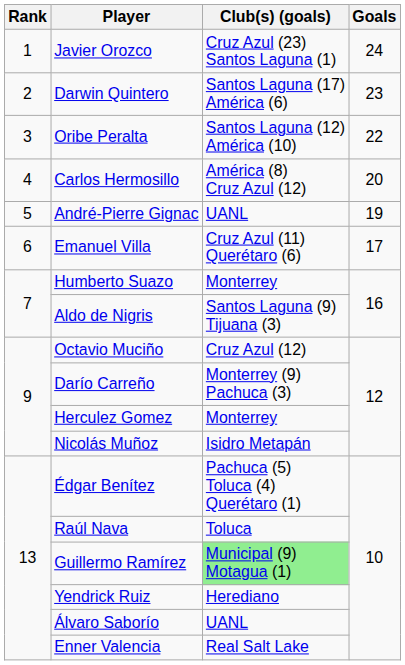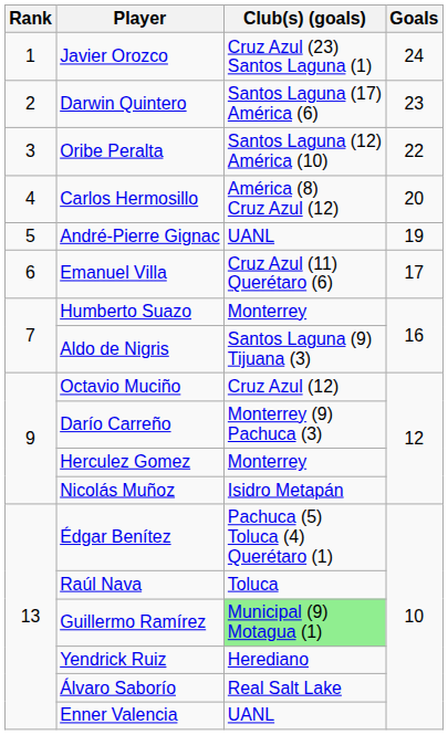 <table class="wikitable">
 <tr>
 <th>Rank</th>
 <th>Player</th>
 <th>Club(s) (goals)</th>
 <th>Goals</th>
 </tr>
 <tr>
 <td align=center>1</td>
 <td> <a href='#'>Javier Orozco</a></td>
 <td><a href='#'>Cruz Azul</a> (23)<br><a href='#'>Santos Laguna</a> (1)</td>
 <td align=center>24</td>
 </tr>
 <tr>
 <td align=center>2</td>
 <td> <a href='#'>Darwin Quintero</a></td>
 <td><a href='#'>Santos Laguna</a> (17)<br><a href='#'>América</a> (6)</td>
 <td align=center>23</td>
 </tr>
 <tr>
 <td align=center>3</td>
 <td> <a href='#'>Oribe Peralta</a></td>
 <td><a href='#'>Santos Laguna</a> (12)<br><a href='#'>América</a> (10)</td>
 <td align=center>22</td>
 </tr>
 <tr>
 <td align=center>4</td>
 <td> <a href='#'>Carlos Hermosillo</a></td>
 <td><a href='#'>América</a> (8)<br><a href='#'>Cruz Azul</a> (12)</td>
 <td align=center>20</td>
 </tr>
 <tr>
 <td align=center>5</td>
 <td> <a href='#'>André-Pierre Gignac</a></td>
 <td><a href='#'>UANL</a></td>
 <td align=center>19</td>
 </tr>
 <tr>
 <td align=center>6</td>
 <td> <a href='#'>Emanuel Villa</a></td>
 <td><a href='#'>Cruz Azul</a> (11)<br><a href='#'>Querétaro</a> (6)</td>
 <td align=center>17</td>
 </tr>
 <tr>
 <td rowspan="2" align="center">7</td>
 <td> <a href='#'>Humberto Suazo</a></td>
 <td><a href='#'>Monterrey</a></td>
 <td rowspan="2" align="center">16</td>
 </tr>
 <tr>
 <td> <a href='#'>Aldo de Nigris</a></td>
 <td><a href='#'>Santos Laguna</a> (9)<br><a href='#'>Tijuana</a> (3)</td>
 </tr>
 <tr>
 <td rowspan=4 align=center>9</td>
 <td> <a href='#'>Octavio Muciño</a></td>
 <td><a href='#'>Cruz Azul</a> (12)</td>
 <td rowspan=4 align=center>12</td>
 </tr>
 <tr>
 <td> <a href='#'>Darío Carreño</a></td>
 <td><a href='#'>Monterrey</a> (9)<br><a href='#'>Pachuca</a> (3)</td>
 </tr>
 <tr>
 <td> <a href='#'>Herculez Gomez</a></td>
 <td><a href='#'>Monterrey</a></td>
 </tr>
 <tr>
 <td> <a href='#'>Nicolás Muñoz</a></td>
 <td><a href='#'>Isidro Metapán</a></td>
 </tr>
 <tr>
 <td rowspan=6 align=center>13</td>
 <td> <a href='#'>Édgar Benítez</a></td>
 <td><a href='#'>Pachuca</a> (5)<br><a href='#'>Toluca</a> (4)<br><a href='#'>Querétaro</a> (1)</td>
 <td rowspan=6 align=center>10</td>
 </tr>
 <tr>
 <td> <a href='#'>Raúl Nava</a></td>
 <td><a href='#'>Toluca</a></td>
 </tr>
 <tr>
 <td> <a href='#'>Guillermo Ramírez</a></td>
 <td style="background: lightgreen;"><a href='#'>Municipal</a> (9)<br><a href='#'>Motagua</a> (1)</td>
 </tr>
 <tr>
 <td> <a href='#'>Yendrick Ruiz</a></td>
 <td><a href='#'>Herediano</a></td>
 </tr>
 <tr>
 <td> <a href='#'>Álvaro Saborío</a></td>
-<td><a href='#'>UANL</a></td>
+<td><a href='#'>Real Salt Lake</a></td>
 </tr>
 <tr>
 <td> <a href='#'>Enner Valencia</a></td>
-<td><a href='#'>Real Salt Lake</a></td>
+<td><a href='#'>UANL</a></td>
 </tr>
 </table>
